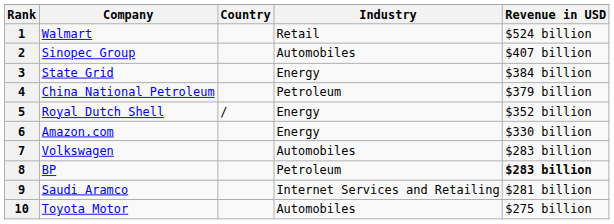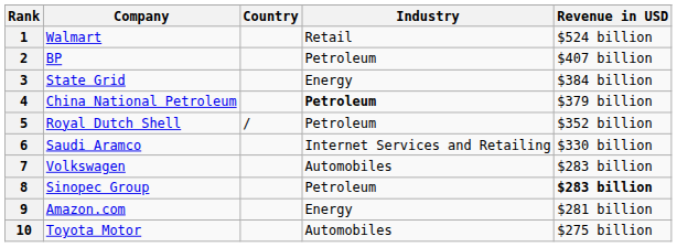 <table class="wikitable sortable plainrowheaders">
 <tr>
 </tr>
 <tr>
 <th scope="col">Rank</th>
 <th scope="col">Company</th>
 <th scope="col">Country</th>
 <th scope="col">Industry</th>
 <th scope="col">Revenue in USD</th>
 </tr>
 <tr>
 <th scope="row">1</th>
 <td><a href='#'>Walmart</a></td>
 <td></td>
 <td>Retail</td>
 <td>$524 billion</td>
 </tr>
 <tr>
 <th scope="row">2</th>
-<td><a href='#'>Sinopec Group</a></td>
+<td><a href='#'>BP</a></td>
 <td></td>
-<td>Automobiles</td>
+<td>Petroleum</td>
 <td>$407 billion</td>
 </tr>
 <tr>
 <th scope="row">3</th>
 <td><a href='#'>State Grid</a></td>
 <td></td>
 <td>Energy</td>
 <td>$384 billion</td>
 </tr>
 <tr>
 <th scope="row">4</th>
 <td><a href='#'>China National Petroleum</a></td>
 <td></td>
-<td>Petroleum</td>
+<td><strong>Petroleum</strong></td>
 <td>$379 billion</td>
 </tr>
 <tr>
 <th scope="row">5</th>
 <td><a href='#'>Royal Dutch Shell</a></td>
 <td> / </td>
-<td>Energy</td>
+<td>Petroleum</td>
 <td>$352 billion</td>
 </tr>
 <tr>
 <th scope="row">6</th>
-<td><a href='#'>Amazon.com</a></td>
+<td><a href='#'>Saudi Aramco</a></td>
 <td></td>
-<td>Energy</td>
+<td>Internet Services and Retailing</td>
 <td>$330 billion</td>
 </tr>
 <tr>
 <th scope="row">7</th>
 <td><a href='#'>Volkswagen</a></td>
 <td></td>
 <td>Automobiles</td>
 <td>$283 billion</td>
 </tr>
 <tr>
 <th scope="row">8</th>
-<td><a href='#'>BP</a></td>
+<td><a href='#'>Sinopec Group</a></td>
 <td></td>
 <td>Petroleum</td>
 <td><strong>$283 billion</strong></td>
 </tr>
 <tr>
 <th scope="row">9</th>
-<td><a href='#'>Saudi Aramco</a></td>
+<td><a href='#'>Amazon.com</a></td>
 <td></td>
-<td>Internet Services and Retailing</td>
+<td>Energy</td>
 <td>$281 billion</td>
 </tr>
 <tr>
 <th scope="row">10</th>
 <td><a href='#'>Toyota Motor</a></td>
 <td></td>
 <td>Automobiles</td>
 <td>$275 billion</td>
 </tr>
 </table>
